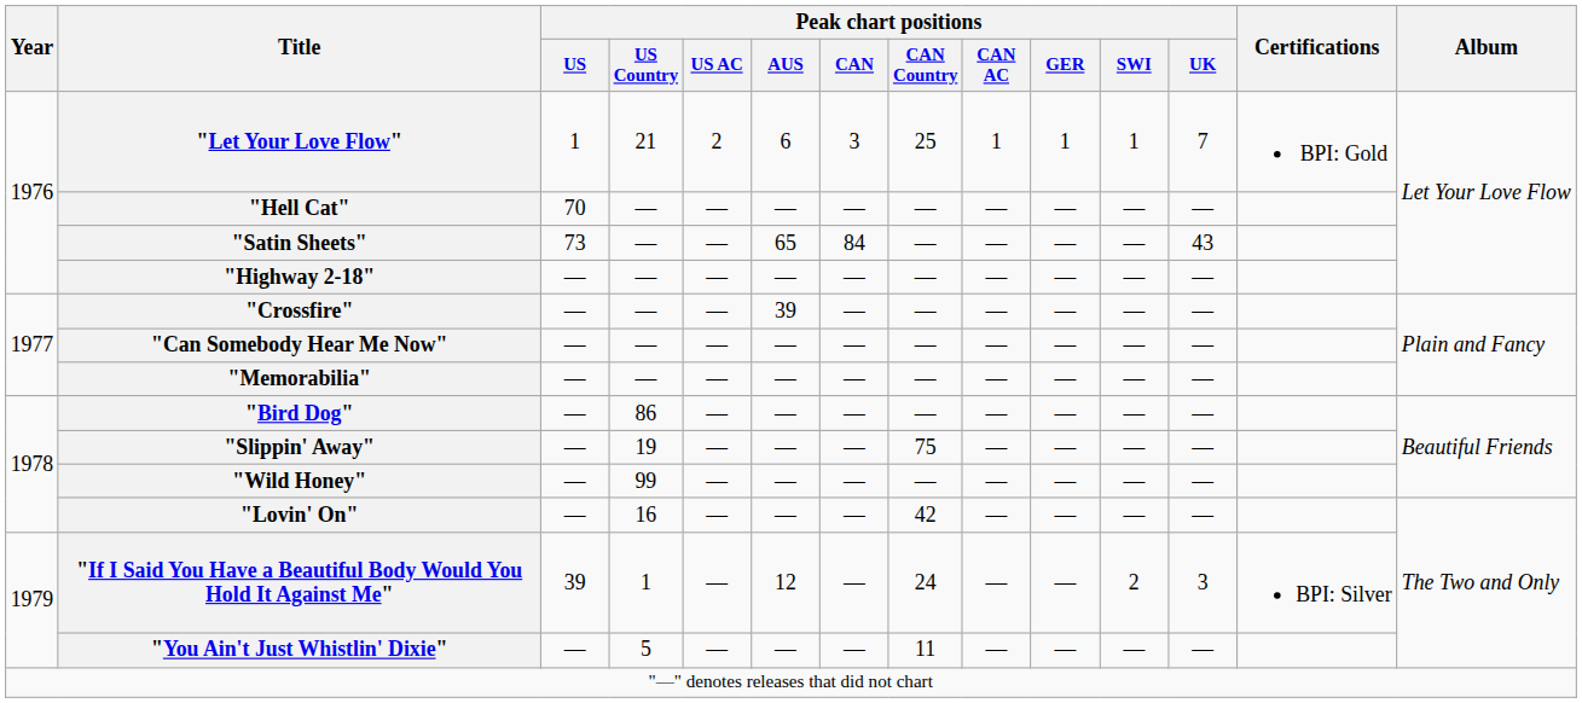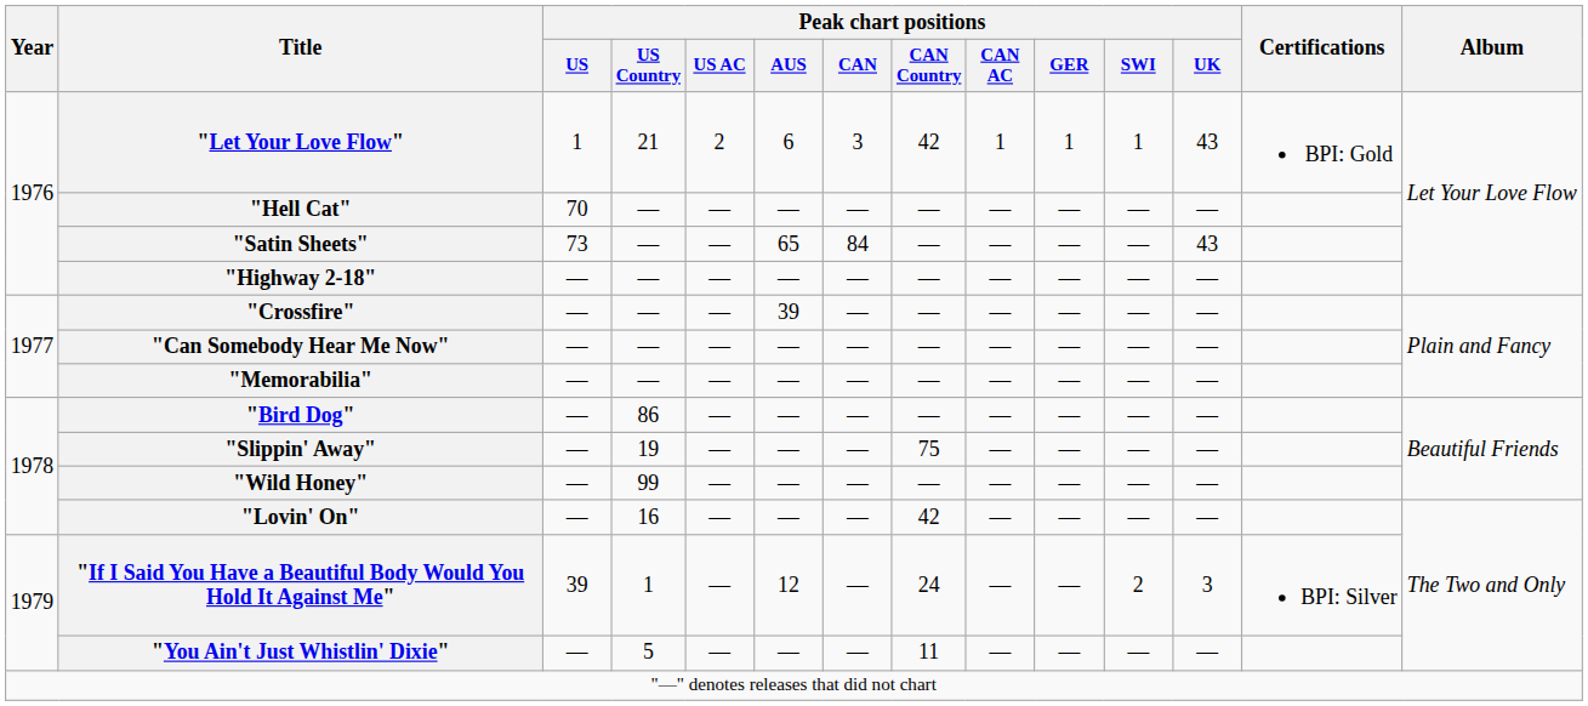 <table class="wikitable plainrowheaders" style="text-align:center;">
 <tr>
 <th scope="col" rowspan="2">Year</th>
 <th scope="col" rowspan="2" style="width:22em;">Title</th>
 <th scope="col" colspan="10">Peak chart positions</th>
 <th scope="col" rowspan="2">Certifications</th>
 <th scope="col" rowspan="2">Album</th>
 </tr>
 <tr style="font-size:smaller;">
 <th scope="col" width="45"><a href='#'>US</a><br></th>
 <th scope="col" width="45"><a href='#'>US Country</a><br></th>
 <th scope="col" width="45"><a href='#'>US AC</a><br></th>
 <th scope="col" width="45"><a href='#'>AUS</a></th>
 <th scope="col" width="45"><a href='#'>CAN</a><br></th>
 <th scope="col" width="45"><a href='#'>CAN Country</a><br></th>
 <th scope="col" width="45"><a href='#'>CAN AC</a><br></th>
 <th scope="col" width="45"><a href='#'>GER</a><br></th>
 <th scope="col" width="45"><a href='#'>SWI</a><br></th>
 <th scope="col" width="45"><a href='#'>UK</a><br></th>
 </tr>
 <tr>
 <td rowspan="4">1976</td>
 <th scope="row">"<a href='#'>Let Your Love Flow</a>"</th>
 <td>1</td>
 <td>21</td>
 <td>2</td>
 <td>6</td>
 <td>3</td>
-<td>25</td>
+<td>42</td>
 <td>1</td>
 <td>1</td>
 <td>1</td>
-<td>7</td>
+<td>43</td>
 <td><br><ul><li>BPI: Gold</li></ul></td>
 <td align="left" rowspan="4"><em>Let Your Love Flow</em></td>
 </tr>
 <tr>
 <th scope="row">"Hell Cat"</th>
 <td>70</td>
 <td>—</td>
 <td>—</td>
 <td>—</td>
 <td>—</td>
 <td>—</td>
 <td>—</td>
 <td>—</td>
 <td>—</td>
 <td>—</td>
 <td></td>
 </tr>
 <tr>
 <th scope="row">"Satin Sheets"</th>
 <td>73</td>
 <td>—</td>
 <td>—</td>
 <td>65</td>
 <td>84</td>
 <td>—</td>
 <td>—</td>
 <td>—</td>
 <td>—</td>
 <td>43</td>
 <td></td>
 </tr>
 <tr>
 <th scope="row">"Highway 2-18"</th>
 <td>—</td>
 <td>—</td>
 <td>—</td>
 <td>—</td>
 <td>—</td>
 <td>—</td>
 <td>—</td>
 <td>—</td>
 <td>—</td>
 <td>—</td>
 <td></td>
 </tr>
 <tr>
 <td rowspan="3">1977</td>
 <th scope="row">"Crossfire"</th>
 <td>—</td>
 <td>—</td>
 <td>—</td>
 <td>39</td>
 <td>—</td>
 <td>—</td>
 <td>—</td>
 <td>—</td>
 <td>—</td>
 <td>—</td>
 <td></td>
 <td align="left" rowspan="3"><em>Plain and Fancy</em></td>
 </tr>
 <tr>
 <th scope="row">"Can Somebody Hear Me Now"</th>
 <td>—</td>
 <td>—</td>
 <td>—</td>
 <td>—</td>
 <td>—</td>
 <td>—</td>
 <td>—</td>
 <td>—</td>
 <td>—</td>
 <td>—</td>
 <td></td>
 </tr>
 <tr>
 <th scope="row">"Memorabilia"</th>
 <td>—</td>
 <td>—</td>
 <td>—</td>
 <td>—</td>
 <td>—</td>
 <td>—</td>
 <td>—</td>
 <td>—</td>
 <td>—</td>
 <td>—</td>
 <td></td>
 </tr>
 <tr>
 <td rowspan="4">1978</td>
 <th scope="row">"<a href='#'>Bird Dog</a>"</th>
 <td>—</td>
 <td>86</td>
 <td>—</td>
 <td>—</td>
 <td>—</td>
 <td>—</td>
 <td>—</td>
 <td>—</td>
 <td>—</td>
 <td>—</td>
 <td></td>
 <td align="left" rowspan="3"><em>Beautiful Friends</em></td>
 </tr>
 <tr>
 <th scope="row">"Slippin' Away"</th>
 <td>—</td>
 <td>19</td>
 <td>—</td>
 <td>—</td>
 <td>—</td>
 <td>75</td>
 <td>—</td>
 <td>—</td>
 <td>—</td>
 <td>—</td>
 <td></td>
 </tr>
 <tr>
 <th scope="row">"Wild Honey"</th>
 <td>—</td>
 <td>99</td>
 <td>—</td>
 <td>—</td>
 <td>—</td>
 <td>—</td>
 <td>—</td>
 <td>—</td>
 <td>—</td>
 <td>—</td>
 <td></td>
 </tr>
 <tr>
 <th scope="row">"Lovin' On"</th>
 <td>—</td>
 <td>16</td>
 <td>—</td>
 <td>—</td>
 <td>—</td>
 <td>42</td>
 <td>—</td>
 <td>—</td>
 <td>—</td>
 <td>—</td>
 <td></td>
 <td align="left" rowspan="3"><em>The Two and Only</em></td>
 </tr>
 <tr>
 <td rowspan="2">1979</td>
 <th scope="row">"<a href='#'>If I Said You Have a Beautiful Body Would You Hold It Against Me</a>"</th>
 <td>39</td>
 <td>1</td>
 <td>—</td>
 <td>12</td>
 <td>—</td>
 <td>24</td>
 <td>—</td>
 <td>—</td>
 <td>2</td>
 <td>3</td>
 <td><br><ul><li>BPI: Silver</li></ul></td>
 </tr>
 <tr>
 <th scope="row">"<a href='#'>You Ain't Just Whistlin' Dixie</a>"</th>
 <td>—</td>
 <td>5</td>
 <td>—</td>
 <td>—</td>
 <td>—</td>
 <td>11</td>
 <td>—</td>
 <td>—</td>
 <td>—</td>
 <td>—</td>
 <td></td>
 </tr>
 <tr>
 <td colspan="14" style="font-size:85%">"—" denotes releases that did not chart</td>
 </tr>
 </table>
